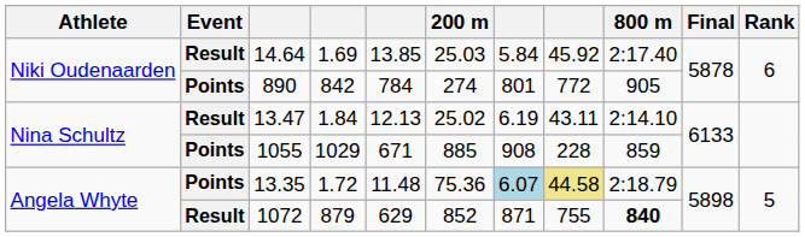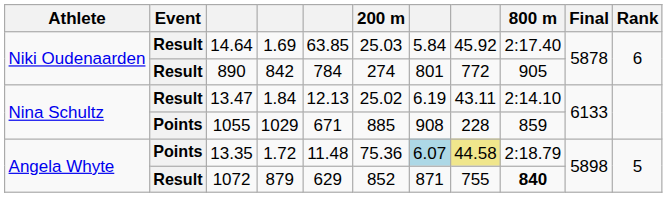 <table class="wikitable" style="font-size:90%;">
 <tr>
 <th>Athlete</th>
 <th>Event</th>
 <th></th>
 <th></th>
 <th></th>
 <th>200 m</th>
 <th></th>
 <th></th>
 <th>800 m</th>
 <th>Final</th>
 <th>Rank</th>
 </tr>
 <tr align=center>
 <td align=left rowspan=2><a href='#'>Niki Oudenaarden</a></td>
 <th style="font-size:95%">Result</th>
 <td>14.64</td>
 <td>1.69</td>
-<td>13.85</td>
+<td>63.85</td>
 <td>25.03</td>
 <td>5.84</td>
 <td>45.92</td>
 <td>2:17.40</td>
 <td rowspan=2>5878</td>
 <td rowspan=2>6</td>
 </tr>
 <tr align=center>
-<th style="font-size:95%">Points</th>
+<th style="font-size:95%">Result</th>
 <td>890</td>
 <td>842</td>
 <td>784</td>
 <td>274</td>
 <td>801</td>
 <td>772</td>
 <td>905</td>
 </tr>
 <tr align=center>
 <td align=left rowspan=2><a href='#'>Nina Schultz</a></td>
 <th style="font-size:95%">Result</th>
 <td>13.47</td>
 <td>1.84</td>
 <td>12.13</td>
 <td>25.02</td>
 <td>6.19</td>
 <td>43.11</td>
 <td>2:14.10</td>
 <td rowspan=2>6133</td>
 <td rowspan=2></td>
 </tr>
 <tr align=center>
 <th style="font-size:95%">Points</th>
 <td>1055</td>
 <td>1029</td>
 <td>671</td>
 <td>885</td>
 <td>908</td>
 <td>228</td>
 <td>859</td>
 </tr>
 <tr align=center>
 <td align=left rowspan=2><a href='#'>Angela Whyte</a></td>
 <th style="font-size:95%">Points</th>
 <td>13.35</td>
 <td>1.72</td>
 <td>11.48</td>
 <td>75.36</td>
 <td style="background: lightblue;">6.07</td>
 <td style="background: khaki;">44.58</td>
 <td>2:18.79</td>
 <td rowspan=2>5898</td>
 <td rowspan=2>5</td>
 </tr>
 <tr align=center>
 <th style="font-size:95%">Result</th>
 <td>1072</td>
 <td>879</td>
 <td>629</td>
 <td>852</td>
 <td>871</td>
 <td>755</td>
 <td><strong>840</strong></td>
 </tr>
 </table>
